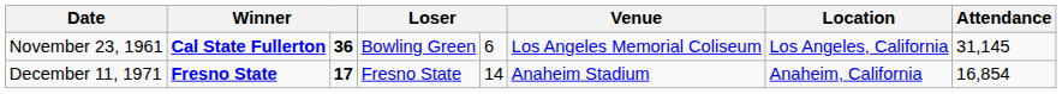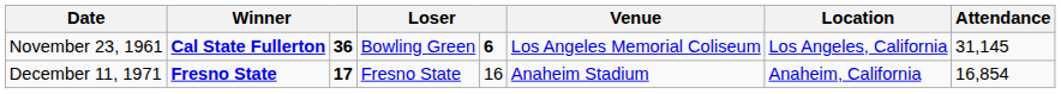 <table class="wikitable">
 <tr>
 <th>Date</th>
 <th colspan="2">Winner</th>
 <th colspan="2">Loser</th>
 <th>Venue</th>
 <th>Location</th>
 <th>Attendance</th>
 </tr>
 <tr>
 <td>November 23, 1961</td>
 <td><strong><a href='#'>Cal State Fullerton</a></strong></td>
 <td><strong>36</strong></td>
 <td><a href='#'>Bowling Green</a></td>
-<td>6</td>
+<td><strong>6</strong></td>
 <td><a href='#'>Los Angeles Memorial Coliseum</a></td>
 <td><a href='#'>Los Angeles, California</a></td>
 <td>31,145</td>
 </tr>
 <tr>
 <td>December 11, 1971</td>
 <td><strong><a href='#'>Fresno State</a></strong></td>
 <td><strong>17</strong></td>
 <td><a href='#'>Fresno State</a></td>
-<td>14</td>
+<td>16</td>
 <td><a href='#'>Anaheim Stadium</a></td>
 <td><a href='#'>Anaheim, California</a></td>
 <td>16,854</td>
 </tr>
 </table>
